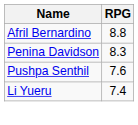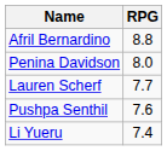 <table class="wikitable">
 <tr>
 <th>Name</th>
 <th>RPG</th>
 </tr>
 <tr>
 <td> <a href='#'>Afril Bernardino</a></td>
 <td align=center>8.8</td>
 </tr>
 <tr>
 <td> <a href='#'>Penina Davidson</a></td>
-<td align=center>8.3</td>
+<td align=center>8.0</td>
+</tr>
+<tr>
+<td> <a href='#'>Lauren Scherf</a></td>
+<td align=center>7.7</td>
 </tr>
 <tr>
 <td> <a href='#'>Pushpa Senthil</a></td>
 <td align=center>7.6</td>
 </tr>
 <tr>
 <td> <a href='#'>Li Yueru</a></td>
 <td align=center>7.4</td>
 </tr>
 </table>
